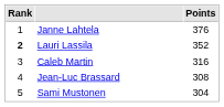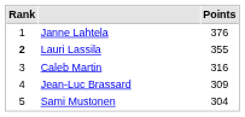 <table cellspacing="1" cellpadding="3" style="border:1px solid #AAAAAA;font-size:86%">
 <tr bgcolor="#E4E4E4">
 <th style="border-bottom:1px solid #AAAAAA" width=10>Rank</th>
 <th style="border-bottom:1px solid #AAAAAA" width=200></th>
 <th style="border-bottom:1px solid #AAAAAA" width=20>Points</th>
 </tr>
 <tr>
 <td align="center">1</td>
 <td> <a href='#'>Janne Lahtela</a></td>
 <td align=center>376</td>
 </tr>
 <tr>
 <td align="center"><strong>2</strong></td>
 <td> <a href='#'>Lauri Lassila</a></td>
-<td align=center>352</td>
+<td align=center>355</td>
 </tr>
 <tr>
 <td align="center">3</td>
 <td> <a href='#'>Caleb Martin</a></td>
 <td align=center>316</td>
 </tr>
 <tr>
 <td align="center">4</td>
 <td> <a href='#'>Jean-Luc Brassard</a></td>
-<td align=center>308</td>
+<td align=center>309</td>
 </tr>
 <tr>
 <td align="center">5</td>
 <td> <a href='#'>Sami Mustonen</a></td>
 <td align=center>304</td>
 </tr>
 </table>
